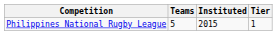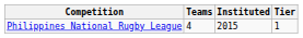 <table class="wikitable">
 <tr>
 <th>Competition</th>
 <th>Teams</th>
 <th>Instituted</th>
 <th>Tier</th>
 </tr>
 <tr>
 <td><a href='#'>Philippines National Rugby League</a></td>
-<td>5</td>
+<td>4</td>
 <td>2015</td>
 <td>1</td>
 </tr>
 </table>
